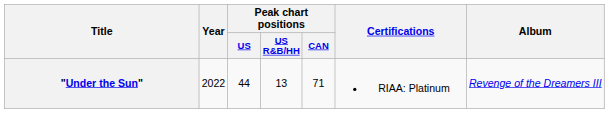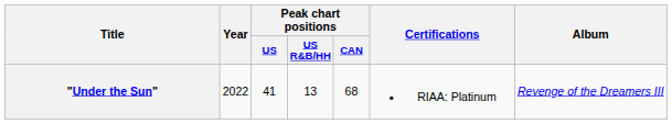 <table class="wikitable plainrowheaders" style="text-align:center;">
 <tr>
 <th scope="col" rowspan="2" style="width:18em;">Title</th>
 <th scope="col" rowspan="2" style="width:1em;">Year</th>
 <th scope="col" colspan="3">Peak chart positions</th>
 <th scope="col" rowspan="2" style="width:12em;"><a href='#'>Certifications</a></th>
 <th scope="col" rowspan="2">Album</th>
 </tr>
 <tr>
 <th scope="col" style="width:3em;font-size:90%;"><a href='#'>US</a></th>
 <th scope="col" style="width:3em;font-size:90%;"><a href='#'>US<br>R&B/HH</a></th>
 <th scope="col" style="width:3em;font-size:90%;"><a href='#'>CAN</a></th>
 </tr>
 <tr>
 <th scope="row">"<a href='#'>Under the Sun</a>"<br></th>
 <td>2022</td>
-<td>44</td>
+<td>41</td>
 <td>13</td>
-<td>71</td>
+<td>68</td>
 <td><br><ul><li>RIAA: Platinum</li></ul></td>
 <td><em><a href='#'>Revenge of the Dreamers III</a></em></td>
 </tr>
 </table>
